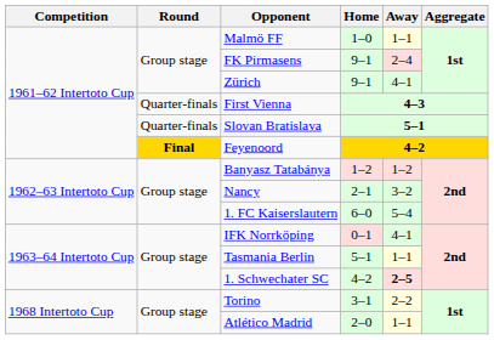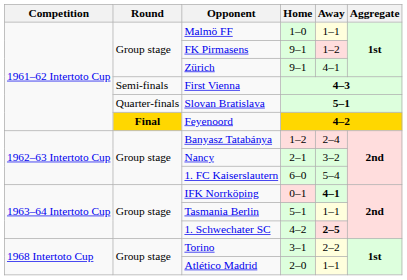 <table class="wikitable">
 <tr>
 <th>Competition</th>
 <th>Round</th>
 <th>Opponent</th>
 <th>Home</th>
 <th>Away</th>
 <th>Aggregate</th>
 </tr>
 <tr>
 <td rowspan="6"><a href='#'>1961–62 Intertoto Cup</a></td>
 <td rowspan="3">Group stage</td>
 <td> <a href='#'>Malmö FF</a></td>
 <td bgcolor="#ddffdd" style="text-align:center;">1–0</td>
 <td bgcolor="#ffffdd" style="text-align:center;">1–1</td>
 <td bgcolor="#ddffdd" style="text-align:center;" rowspan="3"><strong>1st</strong></td>
 </tr>
 <tr>
 <td> <a href='#'>FK Pirmasens</a></td>
 <td bgcolor="#ddffdd" style="text-align:center;">9–1</td>
-<td bgcolor="#ffdddd" style="text-align:center;">2–4</td>
+<td bgcolor="#ffdddd" style="text-align:center;">1–2</td>
 </tr>
 <tr>
 <td> <a href='#'>Zürich</a></td>
 <td bgcolor="#ddffdd" style="text-align:center;">9–1</td>
 <td bgcolor="#ddffdd" style="text-align:center;">4–1</td>
 </tr>
 <tr>
-<td>Quarter-finals</td>
+<td>Semi-finals</td>
 <td> <a href='#'>First Vienna</a></td>
 <td bgcolor="#ddffdd" style="text-align:center;" colspan="3"><strong>4–3</strong> </td>
 </tr>
 <tr>
 <td>Quarter-finals</td>
 <td> <a href='#'>Slovan Bratislava</a></td>
 <td bgcolor="#ddffdd" style="text-align:center;" colspan="3"><strong>5–1</strong></td>
 </tr>
 <tr>
 <td bgcolor="#FFD700" style="text-align:center;"><strong>Final</strong></td>
 <td> <a href='#'>Feyenoord</a></td>
 <td bgcolor="FFD700" style="text-align:center;" colspan="3"><strong>4–2</strong></td>
 </tr>
 <tr>
 <td rowspan="3"><a href='#'>1962–63 Intertoto Cup</a></td>
 <td rowspan="3">Group stage</td>
 <td> <a href='#'>Banyasz Tatabánya</a></td>
 <td bgcolor="#ffdddd" style="text-align:center;">1–2</td>
-<td bgcolor="#ffdddd" style="text-align:center;">1–2</td>
+<td bgcolor="#ffdddd" style="text-align:center;">2–4</td>
 <td bgcolor="#ffdddd" style="text-align:center;" rowspan="3"><strong>2nd</strong></td>
 </tr>
 <tr>
 <td> <a href='#'>Nancy</a></td>
 <td bgcolor="#ddffdd" style="text-align:center;">2–1</td>
 <td bgcolor="#ddffdd" style="text-align:center;">3–2</td>
 </tr>
 <tr>
 <td> <a href='#'>1. FC Kaiserslautern</a></td>
 <td bgcolor="#ddffdd" style="text-align:center;">6–0</td>
 <td bgcolor="#ddffdd" style="text-align:center;">5–4</td>
 </tr>
 <tr>
 <td rowspan="3"><a href='#'>1963–64 Intertoto Cup</a></td>
 <td rowspan="3">Group stage</td>
 <td> <a href='#'>IFK Norrköping</a></td>
 <td bgcolor="#ffdddd" style="text-align:center;">0–1</td>
-<td bgcolor="#ddffdd" style="text-align:center;">4–1</td>
+<td bgcolor="#ddffdd" style="text-align:center;"><strong>4–1</strong></td>
 <td bgcolor="#ffdddd" style="text-align:center;" rowspan="3"><strong>2nd</strong></td>
 </tr>
 <tr>
 <td> <a href='#'>Tasmania Berlin</a></td>
 <td bgcolor="#ddffdd" style="text-align:center;">5–1</td>
 <td bgcolor="#ffffdd" style="text-align:center;">1–1</td>
 </tr>
 <tr>
 <td> <a href='#'>1. Schwechater SC</a></td>
 <td bgcolor="#ddffdd" style="text-align:center;">4–2</td>
 <td bgcolor="#ffdddd" style="text-align:center;"><strong>2–5</strong></td>
 </tr>
 <tr>
 <td rowspan="2"><a href='#'>1968 Intertoto Cup</a></td>
 <td rowspan="2">Group stage</td>
 <td> <a href='#'>Torino</a></td>
 <td bgcolor="#ddffdd" style="text-align:center;">3–1</td>
 <td bgcolor="#ffffdd" style="text-align:center;">2–2</td>
 <td bgcolor="#ddffdd" style="text-align:center;" rowspan="2"><strong>1st</strong></td>
 </tr>
 <tr>
 <td> <a href='#'>Atlético Madrid</a></td>
 <td bgcolor="#ddffdd" style="text-align:center;">2–0</td>
 <td bgcolor="#ffffdd" style="text-align:center;">1–1</td>
 </tr>
 </table>
